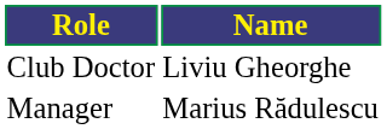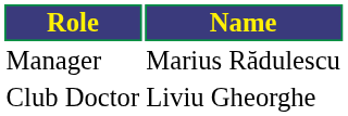 <table class="toccolours">
 <tr>
 <th style="background:#3a3a7c;color:#fff006;border:1px solid #00993f;">Role</th>
 <th style="background:#3a3a7c;color:#fff006;border:1px solid #00993f;">Name</th>
 </tr>
 <tr>
+<td>Manager</td>
+<td> Marius Rădulescu</td>
+</tr>
+<tr>
 <td>Club Doctor</td>
 <td> Liviu Gheorghe</td>
 </tr>
-<tr>
-<td>Manager</td>
-<td> Marius Rădulescu</td>
-</tr>
 </table>
